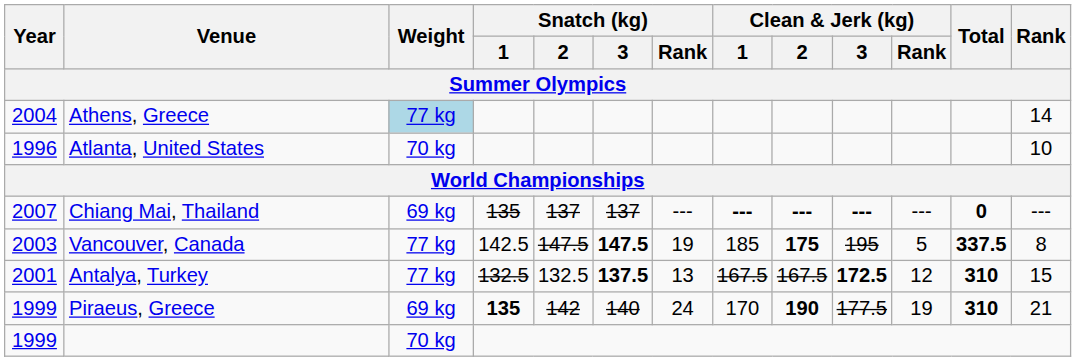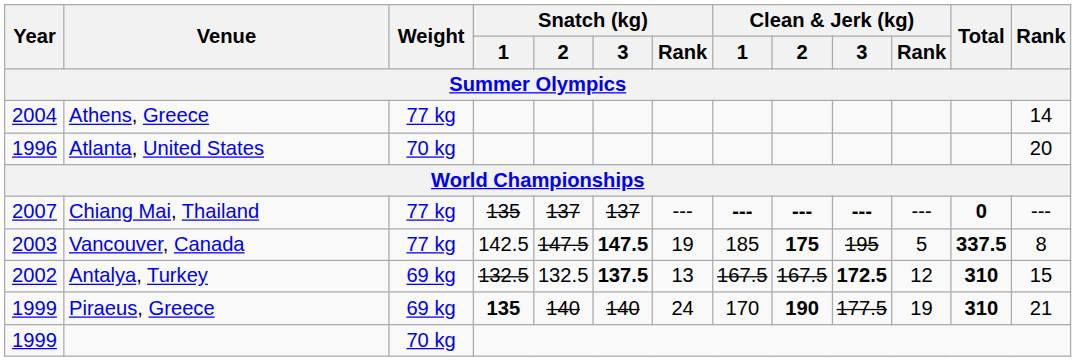 <table class = "wikitable" style="text-align:center;">
 <tr>
 <th rowspan=2 width=40>Year</th>
 <th rowspan=2 width=250>Venue</th>
 <th rowspan=2 width=60>Weight</th>
 <th colspan=4>Snatch (kg)</th>
 <th colspan=4>Clean & Jerk (kg)</th>
 <th rowspan=2 width=40>Total</th>
 <th rowspan=2 width=40>Rank</th>
 </tr>
 <tr>
 <th width=40>1</th>
 <th width=40>2</th>
 <th width=40>3</th>
 <th width=40>Rank</th>
 <th width=40>1</th>
 <th width=40>2</th>
 <th width=40>3</th>
 <th width=40>Rank</th>
 </tr>
 <tr>
 <th colspan=13><a href='#'>Summer Olympics</a></th>
 </tr>
 <tr>
 <td><a href='#'>2004</a></td>
 <td align=left> <a href='#'>Athens</a>, <a href='#'>Greece</a></td>
-<td style="background: lightblue;"><a href='#'>77 kg</a></td>
+<td><a href='#'>77 kg</a></td>
 <td></td>
 <td></td>
 <td></td>
 <td></td>
 <td></td>
 <td></td>
 <td></td>
 <td></td>
 <td></td>
 <td>14</td>
 </tr>
 <tr>
 <td><a href='#'>1996</a></td>
 <td align=left> <a href='#'>Atlanta</a>, <a href='#'>United States</a></td>
 <td><a href='#'>70 kg</a></td>
 <td></td>
 <td></td>
 <td></td>
 <td></td>
 <td></td>
 <td></td>
 <td></td>
 <td></td>
 <td></td>
-<td>10</td>
+<td>20</td>
 </tr>
 <tr>
 <th colspan=13><a href='#'>World Championships</a></th>
 </tr>
 <tr>
 <td><a href='#'>2007</a></td>
 <td align=left> <a href='#'>Chiang Mai</a>, <a href='#'>Thailand</a></td>
-<td><a href='#'>69 kg</a></td>
+<td><a href='#'>77 kg</a></td>
 <td><s>135</s></td>
 <td><s>137</s></td>
 <td><s>137</s></td>
 <td>---</td>
 <td><strong>---</strong></td>
 <td><strong>---</strong></td>
 <td><strong>---</strong></td>
 <td>---</td>
 <td><strong>0</strong></td>
 <td>---</td>
 </tr>
 <tr>
 <td><a href='#'>2003</a></td>
 <td align=left> <a href='#'>Vancouver</a>, <a href='#'>Canada</a></td>
 <td><a href='#'>77 kg</a></td>
 <td>142.5</td>
 <td><s>147.5</s></td>
 <td><strong>147.5</strong></td>
 <td>19</td>
 <td>185</td>
 <td><strong>175</strong></td>
 <td><s>195</s></td>
 <td>5</td>
 <td><strong>337.5</strong></td>
 <td>8</td>
 </tr>
 <tr>
-<td><a href='#'>2001</a></td>
+<td><a href='#'>2002</a></td>
 <td align=left> <a href='#'>Antalya</a>, <a href='#'>Turkey</a></td>
-<td><a href='#'>77 kg</a></td>
+<td><a href='#'>69 kg</a></td>
 <td><s>132.5</s></td>
 <td>132.5</td>
 <td><strong>137.5</strong></td>
 <td>13</td>
 <td><s>167.5</s></td>
 <td><s>167.5</s></td>
 <td><strong>172.5</strong></td>
 <td>12</td>
 <td><strong>310</strong></td>
 <td>15</td>
 </tr>
 <tr>
 <td><a href='#'>1999</a></td>
 <td align=left> <a href='#'>Piraeus</a>, <a href='#'>Greece</a></td>
 <td><a href='#'>69 kg</a></td>
 <td><strong>135</strong></td>
-<td><s>142</s></td>
+<td><s>140</s></td>
 <td><s>140</s></td>
 <td>24</td>
 <td>170</td>
 <td><strong>190</strong></td>
 <td><s>177.5</s></td>
 <td>19</td>
 <td><strong>310</strong></td>
 <td>21</td>
 </tr>
 <tr>
 <td><a href='#'>1999</a></td>
 <td></td>
 <td><a href='#'>70 kg</a></td>
 </tr>
 </table>
